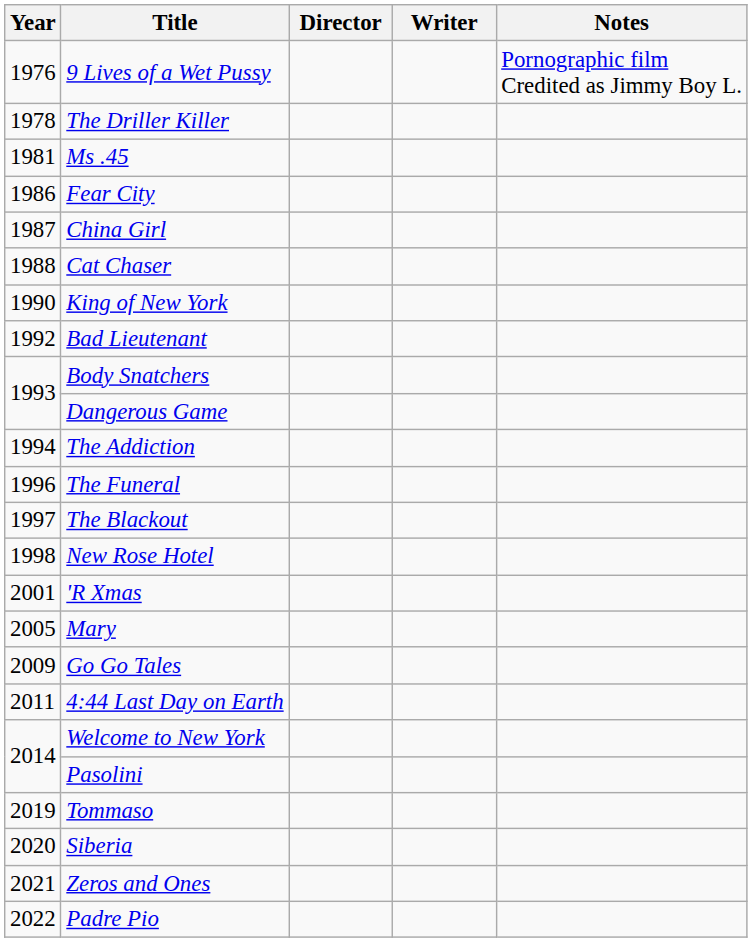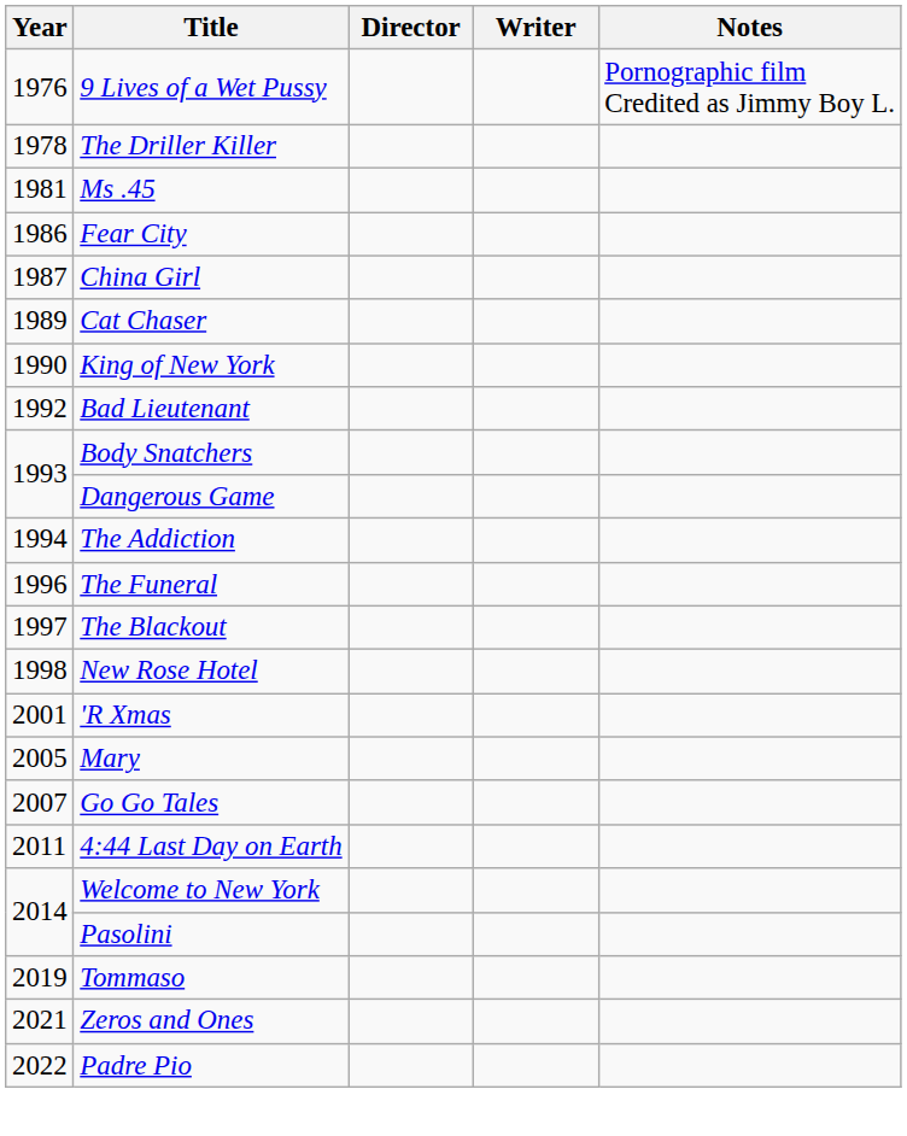 <table class="wikitable">
 <tr>
 <th>Year</th>
 <th>Title</th>
 <th width=65>Director</th>
 <th width=65>Writer</th>
 <th>Notes</th>
 </tr>
 <tr>
 <td>1976</td>
 <td><em><a href='#'>9 Lives of a Wet Pussy</a></em></td>
 <td></td>
 <td></td>
 <td><a href='#'>Pornographic film</a><br>Credited as Jimmy Boy L.</td>
 </tr>
 <tr>
 <td>1978</td>
 <td><em><a href='#'>The Driller Killer</a></em></td>
 <td></td>
 <td></td>
 <td></td>
 </tr>
 <tr>
 <td>1981</td>
 <td><em><a href='#'>Ms .45</a></em></td>
 <td></td>
 <td></td>
 <td></td>
 </tr>
 <tr>
 <td>1986</td>
 <td><em><a href='#'>Fear City</a></em></td>
 <td></td>
 <td></td>
 <td></td>
 </tr>
 <tr>
 <td>1987</td>
 <td><em><a href='#'>China Girl</a></em></td>
 <td></td>
 <td></td>
 <td></td>
 </tr>
 <tr>
-<td>1988</td>
+<td>1989</td>
 <td><em><a href='#'>Cat Chaser</a></em></td>
 <td></td>
 <td></td>
 <td></td>
 </tr>
 <tr>
 <td>1990</td>
 <td><em><a href='#'>King of New York</a></em></td>
 <td></td>
 <td></td>
 <td></td>
 </tr>
 <tr>
 <td>1992</td>
 <td><em><a href='#'>Bad Lieutenant</a></em></td>
 <td></td>
 <td></td>
 <td></td>
 </tr>
 <tr>
 <td rowspan="2">1993</td>
 <td><em><a href='#'>Body Snatchers</a></em></td>
 <td></td>
 <td></td>
 <td></td>
 </tr>
 <tr>
 <td><em><a href='#'>Dangerous Game</a></em></td>
 <td></td>
 <td></td>
 <td></td>
 </tr>
 <tr>
 <td>1994</td>
 <td><em><a href='#'>The Addiction</a></em></td>
 <td></td>
 <td></td>
 <td></td>
 </tr>
 <tr>
 <td>1996</td>
 <td><em><a href='#'>The Funeral</a></em></td>
 <td></td>
 <td></td>
 <td></td>
 </tr>
 <tr>
 <td>1997</td>
 <td><em><a href='#'>The Blackout</a></em></td>
 <td></td>
 <td></td>
 <td></td>
 </tr>
 <tr>
 <td>1998</td>
 <td><em><a href='#'>New Rose Hotel</a></em></td>
 <td></td>
 <td></td>
 <td></td>
 </tr>
 <tr>
 <td>2001</td>
 <td><em><a href='#'>'R Xmas</a></em></td>
 <td></td>
 <td></td>
 <td></td>
 </tr>
 <tr>
 <td>2005</td>
 <td><em><a href='#'>Mary</a></em></td>
 <td></td>
 <td></td>
 <td></td>
 </tr>
 <tr>
-<td>2009</td>
+<td>2007</td>
 <td><em><a href='#'>Go Go Tales</a></em></td>
 <td></td>
 <td></td>
 <td></td>
 </tr>
 <tr>
 <td>2011</td>
 <td><em><a href='#'>4:44 Last Day on Earth</a></em></td>
 <td></td>
 <td></td>
 <td></td>
 </tr>
 <tr>
 <td rowspan="2">2014</td>
 <td><em><a href='#'>Welcome to New York</a></em></td>
 <td></td>
 <td></td>
 <td></td>
 </tr>
 <tr>
 <td><em><a href='#'>Pasolini</a></em></td>
 <td></td>
 <td></td>
 <td></td>
 </tr>
 <tr>
 <td>2019</td>
 <td><em><a href='#'>Tommaso</a></em></td>
 <td></td>
 <td></td>
 <td></td>
 </tr>
 <tr>
-<td>2020</td>
-<td><em><a href='#'>Siberia</a></em></td>
-<td></td>
-<td></td>
-<td></td>
-</tr>
-<tr>
 <td>2021</td>
 <td><em><a href='#'>Zeros and Ones</a></em></td>
 <td></td>
 <td></td>
 <td></td>
 </tr>
 <tr>
 <td>2022</td>
 <td><em><a href='#'>Padre Pio</a></em></td>
 <td></td>
 <td></td>
 <td></td>
 </tr>
 </table>
